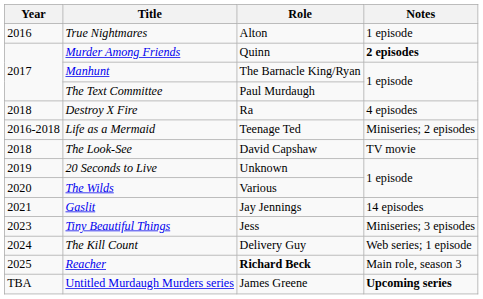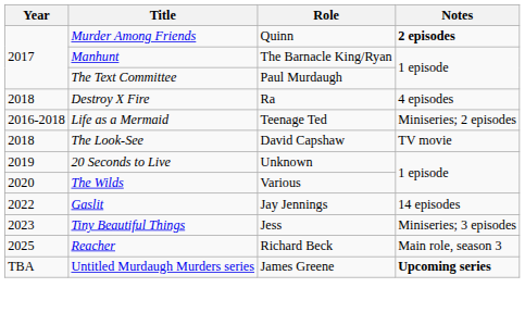 <table class="wikitable sortable">
 <tr>
 <th>Year</th>
 <th>Title</th>
 <th>Role</th>
 <th class="unsortable">Notes</th>
-</tr>
-<tr>
-<td>2016</td>
-<td><em>True Nightmares</em></td>
-<td>Alton</td>
-<td>1 episode</td>
 </tr>
 <tr>
 <td rowspan="3">2017</td>
 <td><em><a href='#'>Murder Among Friends</a></em></td>
 <td>Quinn</td>
 <td><strong>2 episodes</strong></td>
 </tr>
 <tr>
 <td><em><a href='#'>Manhunt</a></em></td>
 <td>The Barnacle King/Ryan</td>
 <td rowspan="2">1 episode</td>
 </tr>
 <tr>
 <td><em>The Text Committee</em></td>
 <td>Paul Murdaugh</td>
 </tr>
 <tr>
 <td>2018</td>
 <td><em>Destroy X Fire</em></td>
 <td>Ra</td>
 <td>4 episodes</td>
 </tr>
 <tr>
 <td>2016-2018</td>
 <td><em>Life as a Mermaid</em></td>
 <td>Teenage Ted</td>
 <td>Miniseries; 2 episodes</td>
 </tr>
 <tr>
 <td>2018</td>
 <td><em>The Look-See</em></td>
 <td>David Capshaw</td>
 <td>TV movie</td>
 </tr>
 <tr>
 <td>2019</td>
 <td><em>20 Seconds to Live</em></td>
 <td>Unknown</td>
 <td rowspan="2">1 episode</td>
 </tr>
 <tr>
 <td>2020</td>
 <td><em><a href='#'>The Wilds</a></em></td>
 <td>Various</td>
 </tr>
 <tr>
-<td>2021</td>
+<td>2022</td>
 <td><em><a href='#'>Gaslit</a></em></td>
 <td>Jay Jennings</td>
 <td>14 episodes</td>
 </tr>
 <tr>
 <td>2023</td>
 <td><em><a href='#'>Tiny Beautiful Things</a></em></td>
 <td>Jess</td>
 <td>Miniseries; 3 episodes</td>
 </tr>
 <tr>
-<td>2024</td>
-<td><em>The Kill Count</em></td>
-<td>Delivery Guy</td>
-<td>Web series; 1 episode</td>
-</tr>
-<tr>
 <td>2025</td>
 <td><em><a href='#'>Reacher</a></em></td>
-<td><strong>Richard Beck</strong></td>
+<td>Richard Beck</td>
 <td>Main role, season 3</td>
 </tr>
 <tr>
 <td>TBA</td>
 <td><a href='#'>Untitled Murdaugh Murders series</a></td>
 <td>James Greene</td>
 <td><strong>Upcoming series</strong></td>
 </tr>
 </table>
